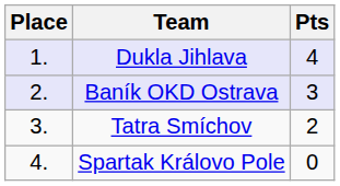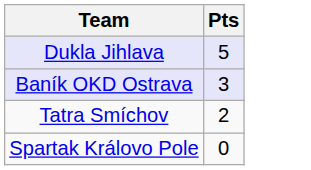 <table class="wikitable">
 <tr>
-<th>Place</th>
 <th>Team</th>
 <th>Pts</th>
 </tr>
 <tr align="center" bgcolor="#e6e6fa">
-<td>1.</td>
 <td><a href='#'>Dukla Jihlava</a></td>
-<td>4</td>
+<td>5</td>
 </tr>
 <tr align="center" bgcolor="#e6e6fa">
-<td>2.</td>
 <td><a href='#'>Baník OKD Ostrava</a></td>
 <td>3</td>
 </tr>
 <tr align="center">
-<td>3.</td>
 <td><a href='#'>Tatra Smíchov</a></td>
 <td>2</td>
 </tr>
 <tr align="center">
-<td>4.</td>
 <td><a href='#'>Spartak Královo Pole</a></td>
 <td>0</td>
 </tr>
 </table>
